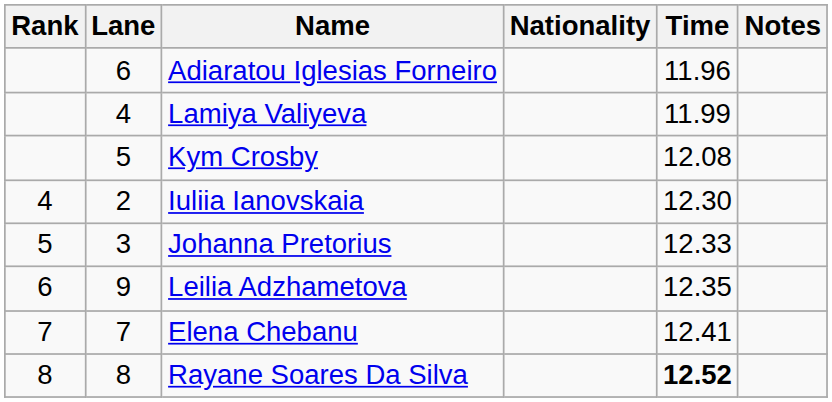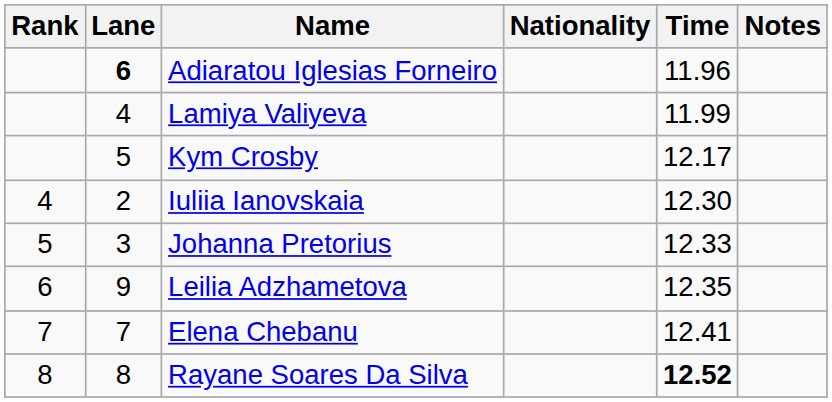 <table class="wikitable sortable" style="text-align:center">
 <tr>
 <th>Rank</th>
 <th>Lane</th>
 <th>Name</th>
 <th>Nationality</th>
 <th>Time</th>
 <th>Notes</th>
 </tr>
 <tr>
 <td></td>
-<td>6</td>
+<td><strong>6</strong></td>
 <td align="left"><a href='#'>Adiaratou Iglesias Forneiro</a></td>
 <td align="left"></td>
 <td>11.96</td>
 <td></td>
 </tr>
 <tr>
 <td></td>
 <td>4</td>
 <td align="left"><a href='#'>Lamiya Valiyeva</a></td>
 <td align="left"></td>
 <td>11.99</td>
 <td></td>
 </tr>
 <tr>
 <td></td>
 <td>5</td>
 <td align="left"><a href='#'>Kym Crosby</a></td>
 <td align="left"></td>
-<td>12.08</td>
+<td>12.17</td>
 <td></td>
 </tr>
 <tr>
 <td>4</td>
 <td>2</td>
 <td align="left"><a href='#'>Iuliia Ianovskaia</a></td>
 <td align="left"></td>
 <td>12.30</td>
 <td></td>
 </tr>
 <tr>
 <td>5</td>
 <td>3</td>
 <td align="left"><a href='#'>Johanna Pretorius</a></td>
 <td align="left"></td>
 <td>12.33</td>
 <td></td>
 </tr>
 <tr>
 <td>6</td>
 <td>9</td>
 <td align="left"><a href='#'>Leilia Adzhametova</a></td>
 <td align="left"></td>
 <td>12.35</td>
 <td></td>
 </tr>
 <tr>
 <td>7</td>
 <td>7</td>
 <td align="left"><a href='#'>Elena Chebanu</a></td>
 <td align="left"></td>
 <td>12.41</td>
 <td></td>
 </tr>
 <tr>
 <td>8</td>
 <td>8</td>
 <td align="left"><a href='#'>Rayane Soares Da Silva</a></td>
 <td align="left"></td>
 <td><strong>12.52</strong></td>
 <td></td>
 </tr>
 </table>
